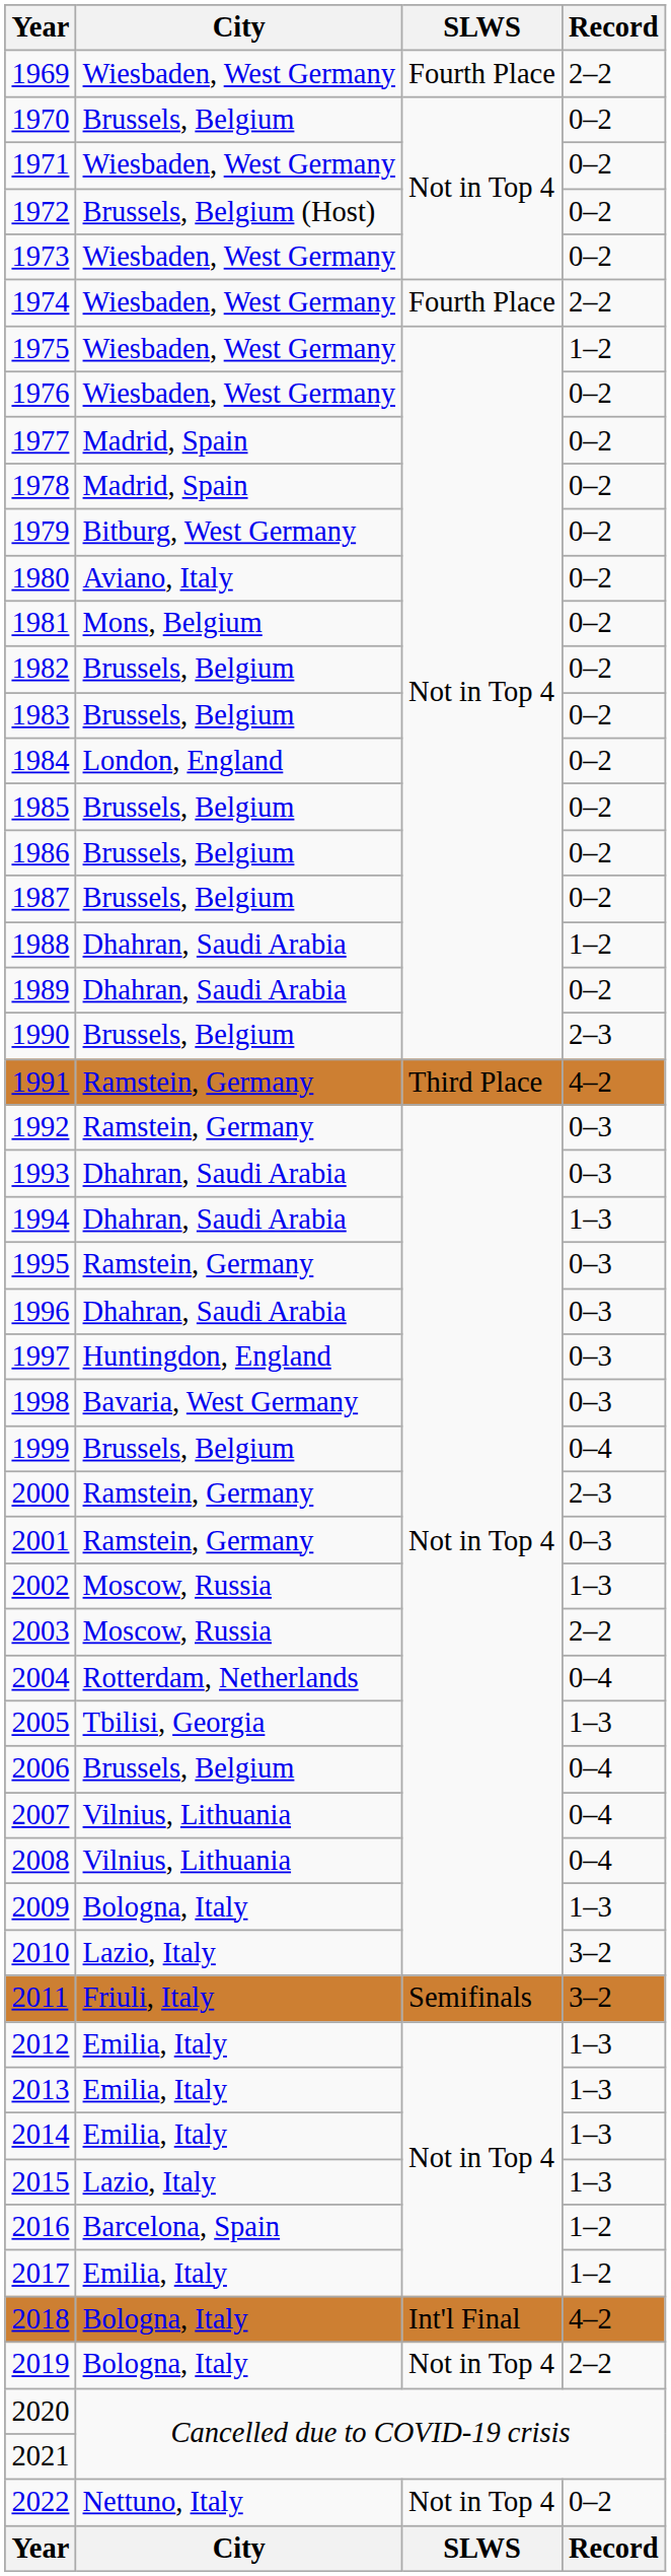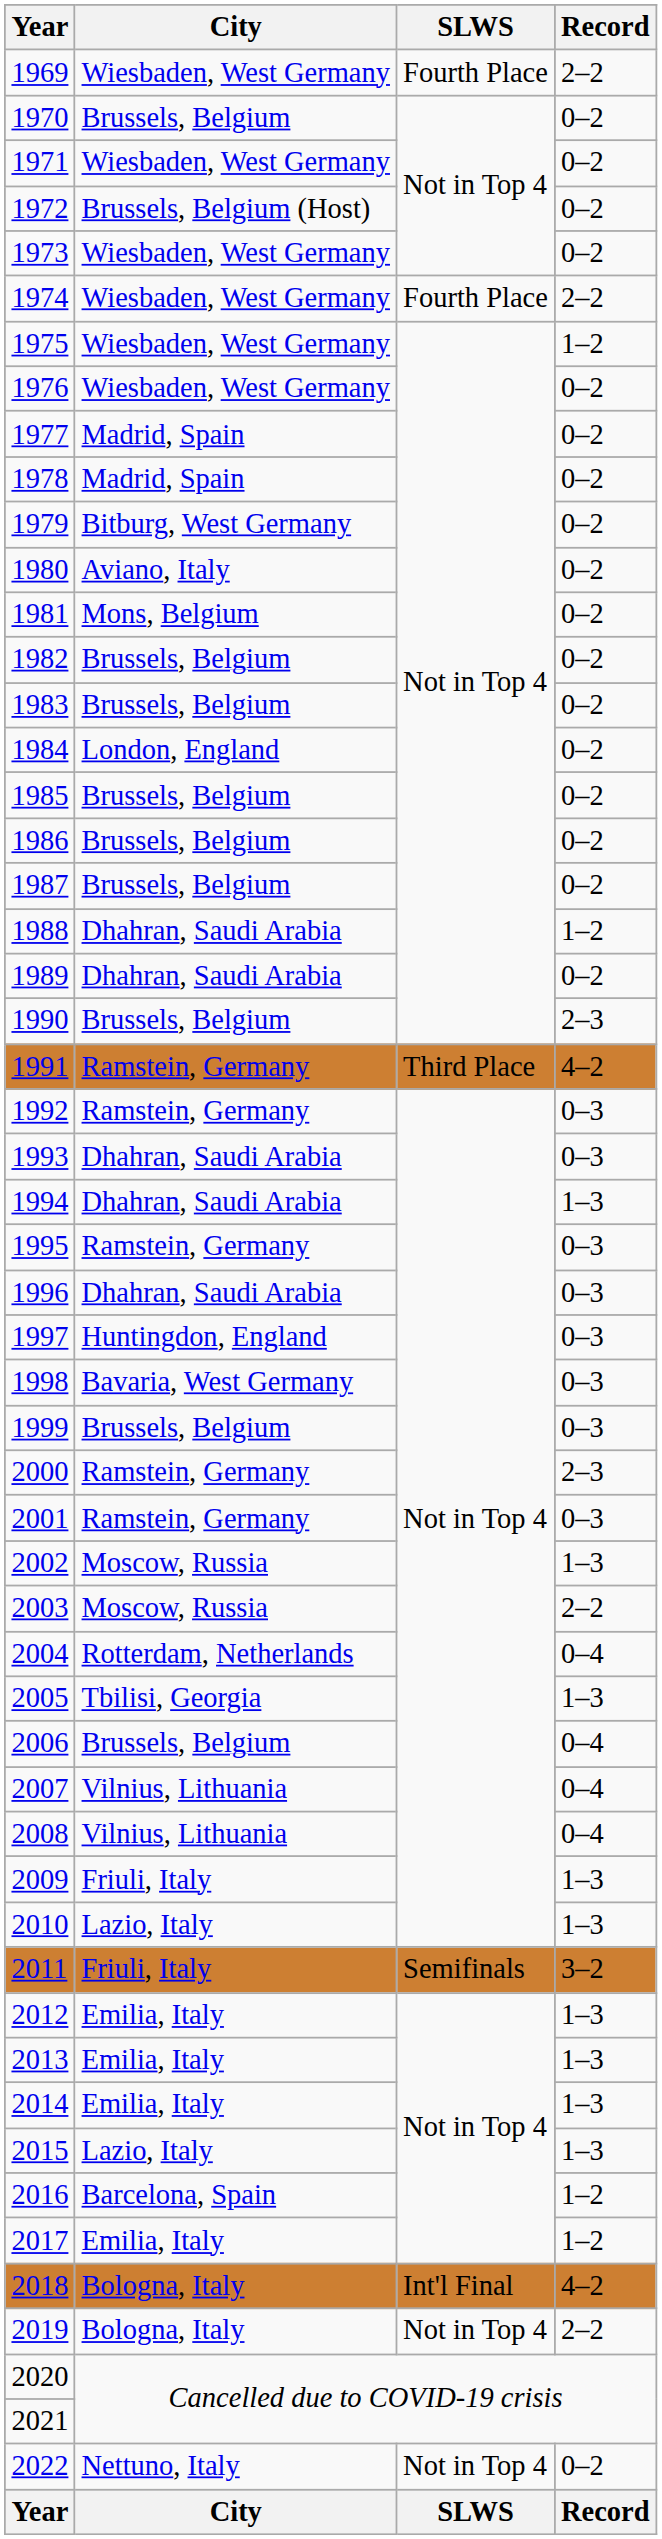 <table class="wikitable">
 <tr>
 <th>Year</th>
 <th>City</th>
 <th>SLWS</th>
 <th>Record</th>
 </tr>
 <tr>
 <td><a href='#'>1969</a></td>
 <td> <a href='#'>Wiesbaden</a>, <a href='#'>West Germany</a></td>
 <td>Fourth Place</td>
 <td>2–2</td>
 </tr>
 <tr>
 <td><a href='#'>1970</a></td>
 <td> <a href='#'>Brussels</a>, <a href='#'>Belgium</a></td>
 <td rowspan=4>Not in Top 4</td>
 <td>0–2</td>
 </tr>
 <tr>
 <td><a href='#'>1971</a></td>
 <td> <a href='#'>Wiesbaden</a>, <a href='#'>West Germany</a></td>
 <td>0–2</td>
 </tr>
 <tr>
 <td><a href='#'>1972</a></td>
 <td> <a href='#'>Brussels</a>, <a href='#'>Belgium</a> (Host)</td>
 <td>0–2</td>
 </tr>
 <tr>
 <td><a href='#'>1973</a></td>
 <td> <a href='#'>Wiesbaden</a>, <a href='#'>West Germany</a></td>
 <td>0–2</td>
 </tr>
 <tr>
 <td><a href='#'>1974</a></td>
 <td> <a href='#'>Wiesbaden</a>, <a href='#'>West Germany</a></td>
 <td>Fourth Place</td>
 <td>2–2</td>
 </tr>
 <tr>
 <td><a href='#'>1975</a></td>
 <td> <a href='#'>Wiesbaden</a>, <a href='#'>West Germany</a></td>
 <td rowspan=16>Not in Top 4</td>
 <td>1–2</td>
 </tr>
 <tr>
 <td><a href='#'>1976</a></td>
 <td> <a href='#'>Wiesbaden</a>, <a href='#'>West Germany</a></td>
 <td>0–2</td>
 </tr>
 <tr>
 <td><a href='#'>1977</a></td>
 <td> <a href='#'>Madrid</a>, <a href='#'>Spain</a></td>
 <td>0–2</td>
 </tr>
 <tr>
 <td><a href='#'>1978</a></td>
 <td> <a href='#'>Madrid</a>, <a href='#'>Spain</a></td>
 <td>0–2</td>
 </tr>
 <tr>
 <td><a href='#'>1979</a></td>
 <td> <a href='#'>Bitburg</a>, <a href='#'>West Germany</a></td>
 <td>0–2</td>
 </tr>
 <tr>
 <td><a href='#'>1980</a></td>
 <td> <a href='#'>Aviano</a>, <a href='#'>Italy</a></td>
 <td>0–2</td>
 </tr>
 <tr>
 <td><a href='#'>1981</a></td>
 <td> <a href='#'>Mons</a>, <a href='#'>Belgium</a></td>
 <td>0–2</td>
 </tr>
 <tr>
 <td><a href='#'>1982</a></td>
 <td> <a href='#'>Brussels</a>, <a href='#'>Belgium</a></td>
 <td>0–2</td>
 </tr>
 <tr>
 <td><a href='#'>1983</a></td>
 <td> <a href='#'>Brussels</a>, <a href='#'>Belgium</a></td>
 <td>0–2</td>
 </tr>
 <tr>
 <td><a href='#'>1984</a></td>
 <td> <a href='#'>London</a>, <a href='#'>England</a></td>
 <td>0–2</td>
 </tr>
 <tr>
 <td><a href='#'>1985</a></td>
 <td> <a href='#'>Brussels</a>, <a href='#'>Belgium</a></td>
 <td>0–2</td>
 </tr>
 <tr>
 <td><a href='#'>1986</a></td>
 <td> <a href='#'>Brussels</a>, <a href='#'>Belgium</a></td>
 <td>0–2</td>
 </tr>
 <tr>
 <td><a href='#'>1987</a></td>
 <td> <a href='#'>Brussels</a>, <a href='#'>Belgium</a></td>
 <td>0–2</td>
 </tr>
 <tr>
 <td><a href='#'>1988</a></td>
 <td> <a href='#'>Dhahran</a>, <a href='#'>Saudi Arabia</a></td>
 <td>1–2</td>
 </tr>
 <tr>
 <td><a href='#'>1989</a></td>
 <td> <a href='#'>Dhahran</a>, <a href='#'>Saudi Arabia</a></td>
 <td>0–2</td>
 </tr>
 <tr>
 <td><a href='#'>1990</a></td>
 <td> <a href='#'>Brussels</a>, <a href='#'>Belgium</a></td>
 <td>2–3</td>
 </tr>
 <tr style="background:#cd7f32;">
 <td><a href='#'>1991</a></td>
 <td> <a href='#'>Ramstein</a>, <a href='#'>Germany</a></td>
 <td>Third Place</td>
 <td>4–2</td>
 </tr>
 <tr>
 <td><a href='#'>1992</a></td>
 <td> <a href='#'>Ramstein</a>, <a href='#'>Germany</a></td>
 <td rowspan=19>Not in Top 4</td>
 <td>0–3</td>
 </tr>
 <tr>
 <td><a href='#'>1993</a></td>
 <td> <a href='#'>Dhahran</a>, <a href='#'>Saudi Arabia</a></td>
 <td>0–3</td>
 </tr>
 <tr>
 <td><a href='#'>1994</a></td>
 <td> <a href='#'>Dhahran</a>, <a href='#'>Saudi Arabia</a></td>
 <td>1–3</td>
 </tr>
 <tr>
 <td><a href='#'>1995</a></td>
 <td> <a href='#'>Ramstein</a>, <a href='#'>Germany</a></td>
 <td>0–3</td>
 </tr>
 <tr>
 <td><a href='#'>1996</a></td>
 <td> <a href='#'>Dhahran</a>, <a href='#'>Saudi Arabia</a></td>
 <td>0–3</td>
 </tr>
 <tr>
 <td><a href='#'>1997</a></td>
 <td> <a href='#'>Huntingdon</a>, <a href='#'>England</a></td>
 <td>0–3</td>
 </tr>
 <tr>
 <td><a href='#'>1998</a></td>
 <td> <a href='#'>Bavaria</a>, <a href='#'>West Germany</a></td>
 <td>0–3</td>
 </tr>
 <tr>
 <td><a href='#'>1999</a></td>
 <td> <a href='#'>Brussels</a>, <a href='#'>Belgium</a></td>
-<td>0–4</td>
+<td>0–3</td>
 </tr>
 <tr>
 <td><a href='#'>2000</a></td>
 <td> <a href='#'>Ramstein</a>, <a href='#'>Germany</a></td>
 <td>2–3</td>
 </tr>
 <tr>
 <td><a href='#'>2001</a></td>
 <td> <a href='#'>Ramstein</a>, <a href='#'>Germany</a></td>
 <td>0–3</td>
 </tr>
 <tr>
 <td><a href='#'>2002</a></td>
 <td> <a href='#'>Moscow</a>, <a href='#'>Russia</a></td>
 <td>1–3</td>
 </tr>
 <tr>
 <td><a href='#'>2003</a></td>
 <td> <a href='#'>Moscow</a>, <a href='#'>Russia</a></td>
 <td>2–2</td>
 </tr>
 <tr>
 <td><a href='#'>2004</a></td>
 <td> <a href='#'>Rotterdam</a>, <a href='#'>Netherlands</a></td>
 <td>0–4</td>
 </tr>
 <tr>
 <td><a href='#'>2005</a></td>
 <td> <a href='#'>Tbilisi</a>, <a href='#'>Georgia</a></td>
 <td>1–3</td>
 </tr>
 <tr>
 <td><a href='#'>2006</a></td>
 <td> <a href='#'>Brussels</a>, <a href='#'>Belgium</a></td>
 <td>0–4</td>
 </tr>
 <tr>
 <td><a href='#'>2007</a></td>
 <td> <a href='#'>Vilnius</a>, <a href='#'>Lithuania</a></td>
 <td>0–4</td>
 </tr>
 <tr>
 <td><a href='#'>2008</a></td>
 <td> <a href='#'>Vilnius</a>, <a href='#'>Lithuania</a></td>
 <td>0–4</td>
 </tr>
 <tr>
 <td><a href='#'>2009</a></td>
-<td> <a href='#'>Bologna</a>, <a href='#'>Italy</a></td>
+<td> <a href='#'>Friuli</a>, <a href='#'>Italy</a></td>
 <td>1–3</td>
 </tr>
 <tr>
 <td><a href='#'>2010</a></td>
 <td> <a href='#'>Lazio</a>, <a href='#'>Italy</a></td>
-<td>3–2</td>
+<td>1–3</td>
 </tr>
 <tr style="background:#cd7f32;">
 <td><a href='#'>2011</a></td>
 <td> <a href='#'>Friuli</a>, <a href='#'>Italy</a></td>
 <td>Semifinals</td>
 <td>3–2</td>
 </tr>
 <tr>
 <td><a href='#'>2012</a></td>
 <td> <a href='#'>Emilia</a>, <a href='#'>Italy</a></td>
 <td rowspan=6>Not in Top 4</td>
 <td>1–3</td>
 </tr>
 <tr>
 <td><a href='#'>2013</a></td>
 <td> <a href='#'>Emilia</a>, <a href='#'>Italy</a></td>
 <td>1–3</td>
 </tr>
 <tr>
 <td><a href='#'>2014</a></td>
 <td> <a href='#'>Emilia</a>, <a href='#'>Italy</a></td>
 <td>1–3</td>
 </tr>
 <tr>
 <td><a href='#'>2015</a></td>
 <td> <a href='#'>Lazio</a>, <a href='#'>Italy</a></td>
 <td>1–3</td>
 </tr>
 <tr>
 <td><a href='#'>2016</a></td>
 <td> <a href='#'>Barcelona</a>, <a href='#'>Spain</a></td>
 <td>1–2</td>
 </tr>
 <tr>
 <td><a href='#'>2017</a></td>
 <td> <a href='#'>Emilia</a>, <a href='#'>Italy</a></td>
 <td>1–2</td>
 </tr>
 <tr style="background:#cd7f32;">
 <td><a href='#'>2018</a></td>
 <td> <a href='#'>Bologna</a>, <a href='#'>Italy</a></td>
 <td>Int'l Final</td>
 <td>4–2</td>
 </tr>
 <tr>
 <td><a href='#'>2019</a></td>
 <td> <a href='#'>Bologna</a>, <a href='#'>Italy</a></td>
 <td>Not in Top 4</td>
 <td>2–2</td>
 </tr>
 <tr>
 <td>2020</td>
 <td colspan=3 rowspan=2 style="text-align:center;"><em>Cancelled due to COVID-19 crisis</em> </td>
 </tr>
 <tr>
 <td>2021</td>
 </tr>
 <tr>
 <td><a href='#'>2022</a></td>
 <td> <a href='#'>Nettuno</a>, <a href='#'>Italy</a></td>
 <td>Not in Top 4</td>
 <td>0–2</td>
 </tr>
 <tr>
 <th>Year</th>
 <th>City</th>
 <th>SLWS</th>
 <th>Record</th>
 </tr>
 </table>
